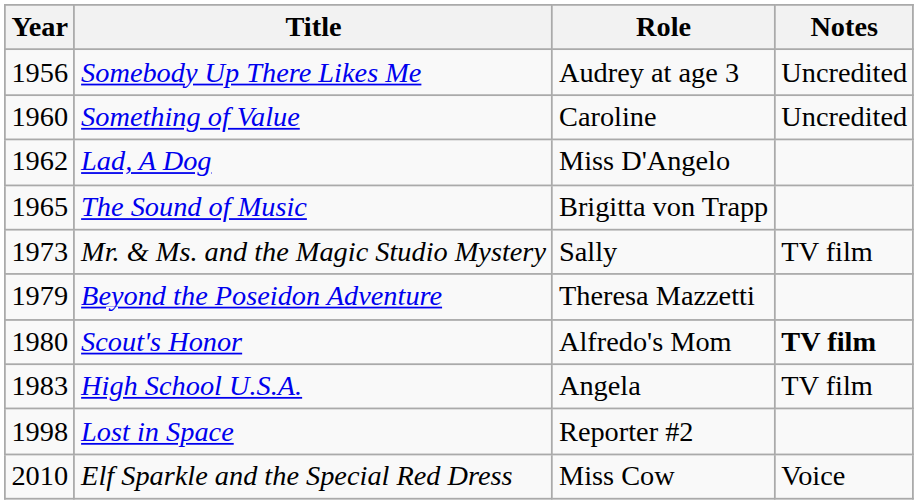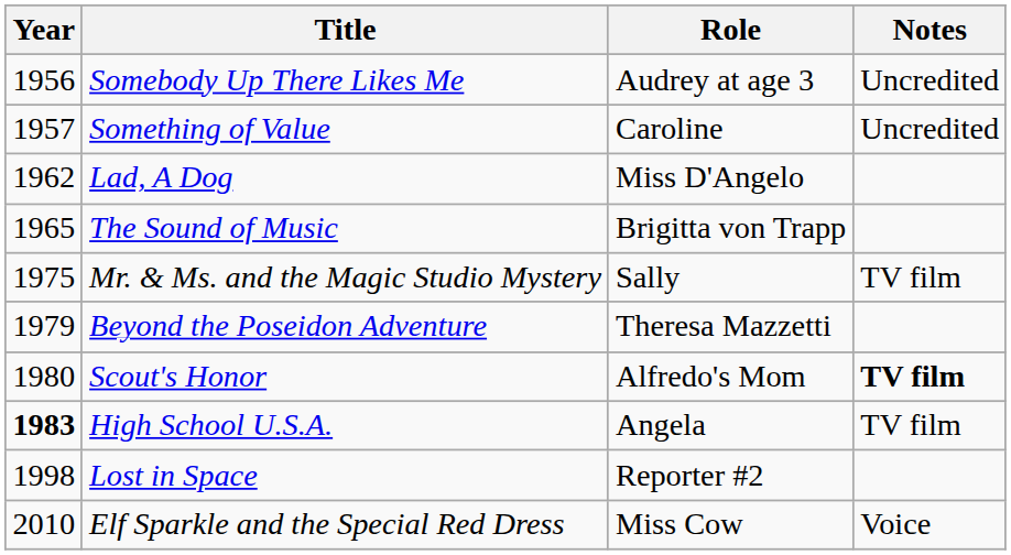 <table class="wikitable">
 <tr>
 <th>Year</th>
 <th>Title</th>
 <th>Role</th>
 <th>Notes</th>
 </tr>
 <tr>
 <td>1956</td>
 <td><em><a href='#'>Somebody Up There Likes Me</a></em></td>
 <td>Audrey at age 3</td>
 <td>Uncredited</td>
 </tr>
 <tr>
-<td>1960</td>
+<td>1957</td>
 <td><em><a href='#'>Something of Value</a></em></td>
 <td>Caroline</td>
 <td>Uncredited</td>
 </tr>
 <tr>
 <td>1962</td>
 <td><em><a href='#'>Lad, A Dog</a></em></td>
 <td>Miss D'Angelo</td>
 <td></td>
 </tr>
 <tr>
 <td>1965</td>
 <td><em><a href='#'>The Sound of Music</a></em></td>
 <td>Brigitta von Trapp</td>
 <td></td>
 </tr>
 <tr>
-<td>1973</td>
+<td>1975</td>
 <td><em>Mr. & Ms. and the Magic Studio Mystery</em></td>
 <td>Sally</td>
 <td>TV film</td>
 </tr>
 <tr>
 <td>1979</td>
 <td><em><a href='#'>Beyond the Poseidon Adventure</a></em></td>
 <td>Theresa Mazzetti</td>
 <td></td>
 </tr>
 <tr>
 <td>1980</td>
 <td><em><a href='#'>Scout's Honor</a></em></td>
 <td>Alfredo's Mom</td>
 <td><strong>TV film</strong></td>
 </tr>
 <tr>
-<td>1983</td>
+<td><strong>1983</strong></td>
 <td><em><a href='#'>High School U.S.A.</a></em></td>
 <td>Angela</td>
 <td>TV film</td>
 </tr>
 <tr>
 <td>1998</td>
 <td><em><a href='#'>Lost in Space</a></em></td>
 <td>Reporter #2</td>
 <td></td>
 </tr>
 <tr>
 <td>2010</td>
 <td><em>Elf Sparkle and the Special Red Dress</em></td>
 <td>Miss Cow</td>
 <td>Voice</td>
 </tr>
 </table>
